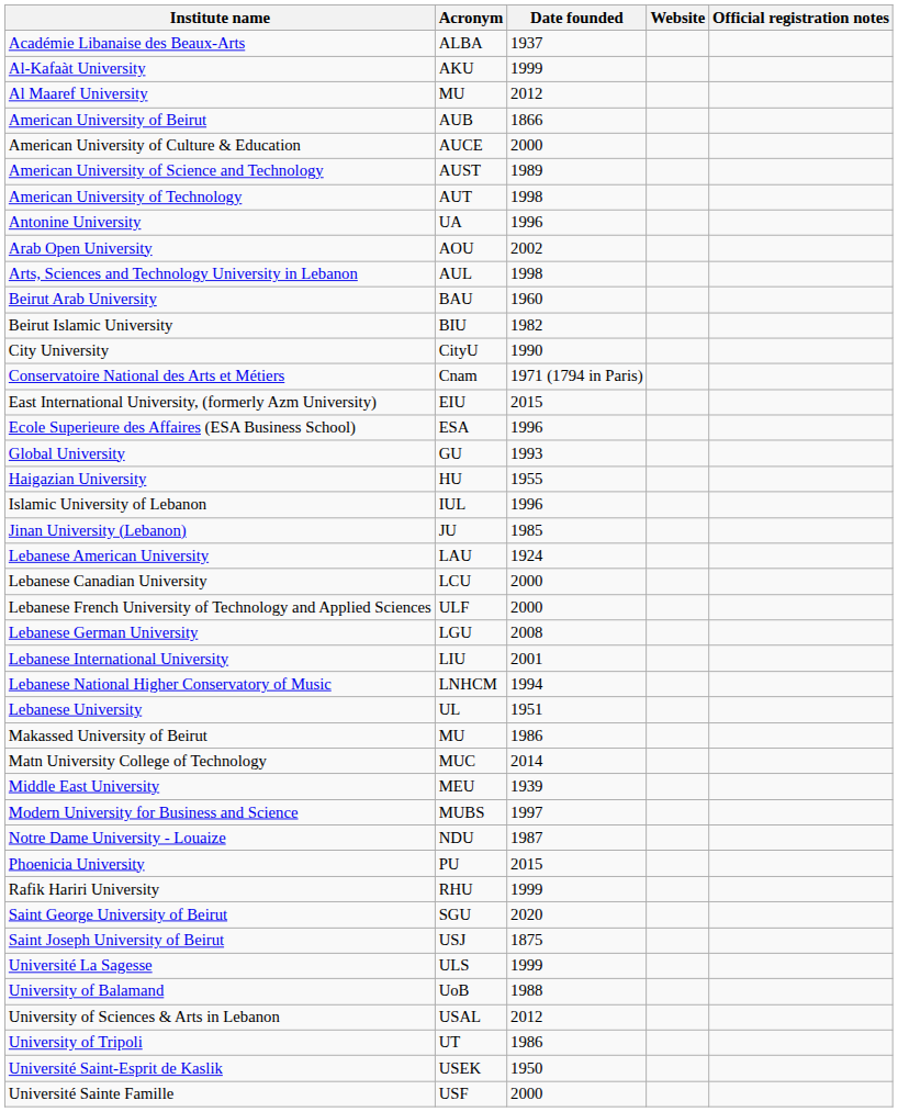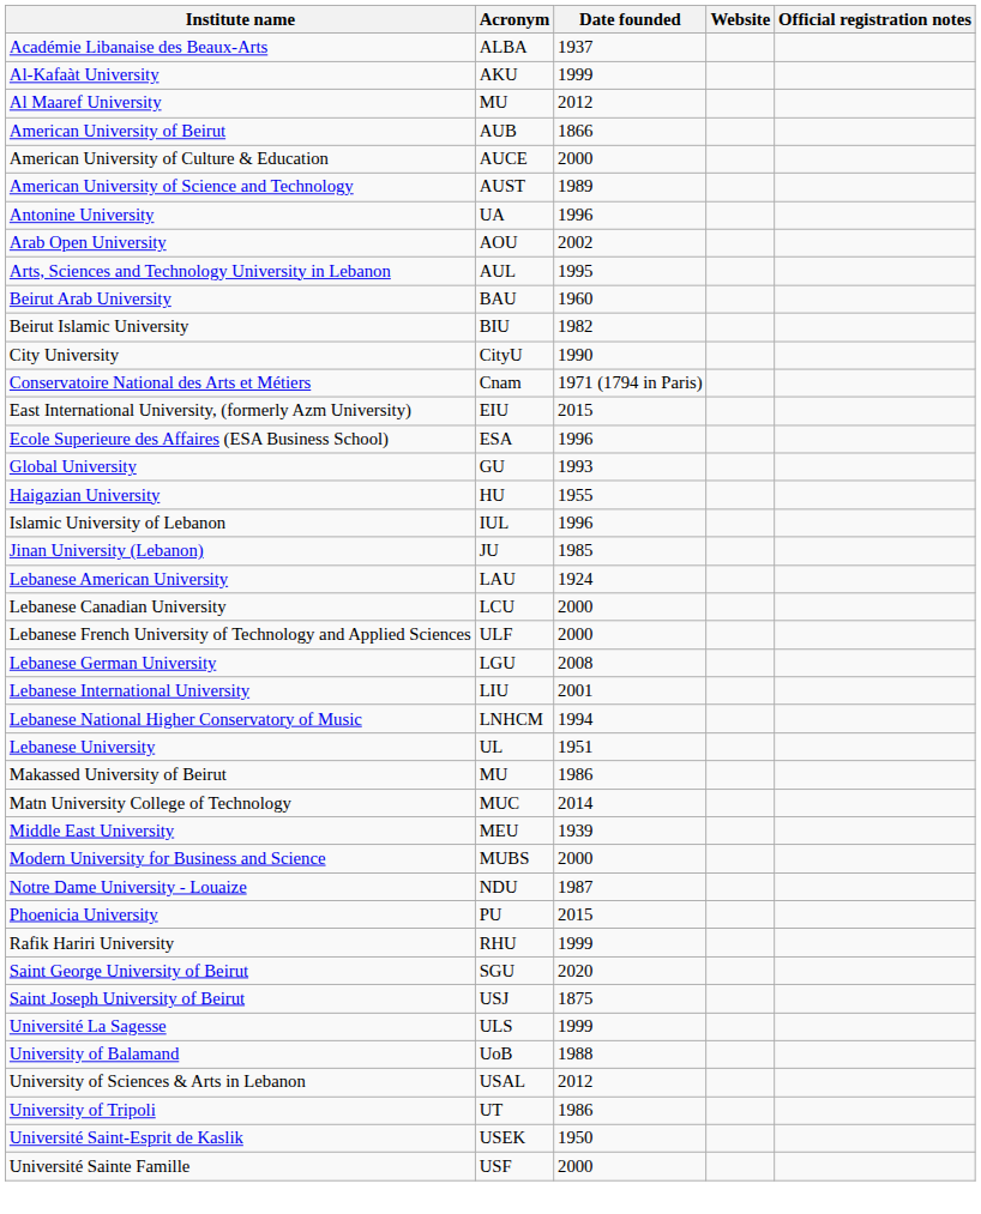 <table class="sortable wikitable" border="1">
 <tr>
 <th>Institute name</th>
 <th>Acronym</th>
 <th>Date founded</th>
 <th>Website</th>
 <th>Official registration notes</th>
 </tr>
 <tr>
 <td><a href='#'>Académie Libanaise des Beaux-Arts</a></td>
 <td>ALBA</td>
 <td>1937</td>
 <td></td>
 <td></td>
 </tr>
 <tr>
 <td><a href='#'>Al-Kafaàt University</a></td>
 <td>AKU</td>
 <td>1999</td>
 <td></td>
 <td></td>
 </tr>
 <tr>
 <td><a href='#'>Al Maaref University</a></td>
 <td>MU</td>
 <td>2012</td>
 <td></td>
 <td></td>
 </tr>
 <tr>
 <td><a href='#'>American University of Beirut</a></td>
 <td>AUB</td>
 <td>1866</td>
 <td></td>
 <td></td>
 </tr>
 <tr>
 <td>American University of Culture & Education</td>
 <td>AUCE</td>
 <td>2000</td>
 <td></td>
 <td></td>
 </tr>
 <tr>
 <td><a href='#'>American University of Science and Technology</a></td>
 <td>AUST</td>
 <td>1989</td>
 <td></td>
 <td></td>
 </tr>
 <tr>
-<td><a href='#'>American University of Technology</a></td>
-<td>AUT</td>
-<td>1998</td>
-<td></td>
-<td></td>
-</tr>
-<tr>
 <td><a href='#'>Antonine University</a></td>
 <td>UA</td>
 <td>1996</td>
 <td></td>
 <td></td>
 </tr>
 <tr>
 <td><a href='#'>Arab Open University</a></td>
 <td>AOU</td>
 <td>2002</td>
 <td></td>
 <td></td>
 </tr>
 <tr>
 <td><a href='#'>Arts, Sciences and Technology University in Lebanon</a></td>
 <td>AUL</td>
-<td>1998</td>
+<td>1995</td>
 <td></td>
 <td></td>
 </tr>
 <tr>
 <td><a href='#'>Beirut Arab University</a></td>
 <td>BAU</td>
 <td>1960</td>
 <td></td>
 <td></td>
 </tr>
 <tr>
 <td>Beirut Islamic University</td>
 <td>BIU</td>
 <td>1982</td>
 <td></td>
 <td></td>
 </tr>
 <tr | City University Formerly (Manar of Tripoli - MUT)>
 <td>City University</td>
 <td>CityU</td>
 <td>1990</td>
 <td></td>
 <td></td>
 </tr>
 <tr>
 <td><a href='#'>Conservatoire National des Arts et Métiers</a></td>
 <td>Cnam</td>
 <td>1971 (1794 in Paris)</td>
 <td></td>
 <td></td>
 </tr>
 <tr>
 <td>East International University, (formerly Azm University)</td>
 <td>EIU</td>
 <td>2015</td>
 <td></td>
 <td></td>
 </tr>
 <tr>
 <td><a href='#'>Ecole Superieure des Affaires</a> (ESA Business School)</td>
 <td>ESA</td>
 <td>1996</td>
 <td></td>
 <td></td>
 </tr>
 <tr>
 <td><a href='#'>Global University</a></td>
 <td>GU</td>
 <td>1993</td>
 <td></td>
 <td></td>
 </tr>
 <tr>
 <td><a href='#'>Haigazian University</a></td>
 <td>HU</td>
 <td>1955</td>
 <td></td>
 <td></td>
 </tr>
 <tr>
 <td>Islamic University of Lebanon</td>
 <td>IUL</td>
 <td>1996</td>
 <td></td>
 <td></td>
 </tr>
 <tr>
 <td><a href='#'>Jinan University (Lebanon)</a></td>
 <td>JU</td>
 <td>1985</td>
 <td></td>
 <td></td>
 </tr>
 <tr>
 <td><a href='#'>Lebanese American University</a></td>
 <td>LAU</td>
 <td>1924</td>
 <td></td>
 <td></td>
 </tr>
 <tr>
 <td>Lebanese Canadian University</td>
 <td>LCU</td>
 <td>2000</td>
 <td></td>
 <td></td>
 </tr>
 <tr>
 <td>Lebanese French University of Technology and Applied Sciences</td>
 <td>ULF</td>
 <td>2000</td>
 <td></td>
 <td></td>
 </tr>
 <tr>
 <td><a href='#'>Lebanese German University</a></td>
 <td>LGU</td>
 <td>2008</td>
 <td></td>
 <td></td>
 </tr>
 <tr>
 <td><a href='#'>Lebanese International University</a></td>
 <td>LIU</td>
 <td>2001</td>
 <td></td>
 <td></td>
 </tr>
 <tr>
 <td><a href='#'>Lebanese National Higher Conservatory of Music</a></td>
 <td>LNHCM</td>
 <td>1994</td>
 <td></td>
 <td></td>
 </tr>
 <tr>
 <td><a href='#'>Lebanese University</a></td>
 <td>UL</td>
 <td>1951</td>
 <td></td>
 <td></td>
 </tr>
 <tr>
 <td>Makassed University of Beirut</td>
 <td>MU</td>
 <td>1986</td>
 <td></td>
 <td></td>
 </tr>
 <tr>
 <td>Matn University College of Technology</td>
 <td>MUC</td>
 <td>2014</td>
 <td></td>
 <td></td>
 </tr>
 <tr>
 <td><a href='#'>Middle East University</a></td>
 <td>MEU</td>
 <td>1939</td>
 <td></td>
 <td></td>
 </tr>
 <tr>
 <td><a href='#'>Modern University for Business and Science</a></td>
 <td>MUBS</td>
-<td>1997</td>
+<td>2000</td>
 <td></td>
 <td></td>
 </tr>
 <tr>
 <td><a href='#'>Notre Dame University - Louaize</a></td>
 <td>NDU</td>
 <td>1987</td>
 <td></td>
 <td></td>
 </tr>
 <tr>
 <td><a href='#'>Phoenicia University</a></td>
 <td>PU</td>
 <td>2015</td>
 <td></td>
 <td></td>
 </tr>
 <tr>
 <td>Rafik Hariri University</td>
 <td>RHU</td>
 <td>1999</td>
 <td></td>
 <td></td>
 </tr>
 <tr>
 <td><a href='#'>Saint George University of Beirut</a></td>
 <td>SGU</td>
 <td>2020</td>
 <td></td>
 <td></td>
 </tr>
 <tr>
 <td><a href='#'>Saint Joseph University of Beirut</a></td>
 <td>USJ</td>
 <td>1875</td>
 <td></td>
 <td></td>
 </tr>
 <tr>
 <td><a href='#'>Université La Sagesse</a></td>
 <td>ULS</td>
 <td>1999</td>
 <td></td>
 <td></td>
 </tr>
 <tr>
 <td><a href='#'>University of Balamand</a></td>
 <td>UoB</td>
 <td>1988</td>
 <td></td>
 <td></td>
 </tr>
 <tr>
 <td>University of Sciences & Arts in Lebanon</td>
 <td>USAL</td>
 <td>2012</td>
 <td></td>
 <td> </td>
 </tr>
 <tr>
 <td><a href='#'>University of Tripoli</a></td>
 <td>UT</td>
 <td>1986</td>
 <td></td>
 <td></td>
 </tr>
 <tr>
 <td><a href='#'>Université Saint-Esprit de Kaslik</a></td>
 <td>USEK</td>
 <td>1950</td>
 <td></td>
 <td></td>
 </tr>
 <tr>
 <td>Université Sainte Famille</td>
 <td>USF</td>
 <td>2000 </td>
 <td></td>
 <td></td>
 </tr>
 </table>
